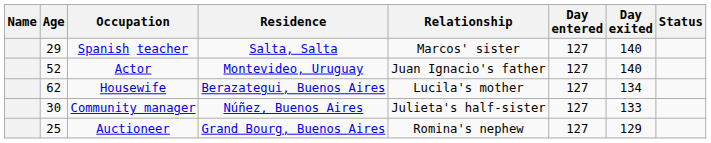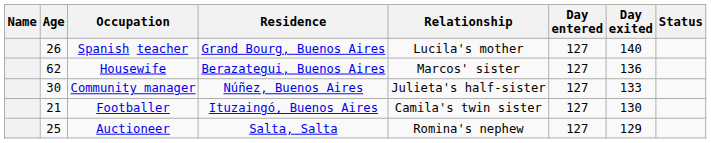 <table class="wikitable sortable" style="text-align:center;">
 <tr>
 <th scope="col">Name</th>
 <th scope="col">Age</th>
 <th scope="col" class="unsortable">Occupation</th>
 <th scope="col">Residence</th>
 <th scope="col" class="unsortable">Relationship</th>
 <th scope="col" class="unsortable">Day<br>entered</th>
 <th scope="col">Day<br>exited</th>
 <th scope="col" class="unsortable">Status</th>
 </tr>
 <tr>
 <th scope="row"></th>
-<td>29</td>
+<td>26</td>
 <td><a href='#'>Spanish</a> <a href='#'>teacher</a></td>
-<td><a href='#'>Salta, Salta</a></td>
-<td>Marcos' sister</td>
-<td>127</td>
-<td>140</td>
-<td></td>
-</tr>
-<tr>
-<th scope="row"></th>
-<td>52</td>
-<td><a href='#'>Actor</a></td>
-<td><a href='#'>Montevideo, Uruguay</a></td>
-<td>Juan Ignacio's father</td>
+<td><a href='#'>Grand Bourg, Buenos Aires</a></td>
+<td>Lucila's mother</td>
 <td>127</td>
 <td>140</td>
 <td></td>
 </tr>
 <tr>
 <th scope="row"></th>
 <td>62</td>
 <td><a href='#'>Housewife</a></td>
 <td><a href='#'>Berazategui, Buenos Aires</a></td>
-<td>Lucila's mother</td>
+<td>Marcos' sister</td>
 <td>127</td>
-<td>134</td>
+<td>136</td>
 <td></td>
 </tr>
 <tr>
 <th scope="row"></th>
 <td>30</td>
 <td><a href='#'>Community manager</a></td>
 <td><a href='#'>Núñez, Buenos Aires</a></td>
 <td>Julieta's half-sister</td>
 <td>127</td>
 <td>133</td>
 <td></td>
 </tr>
 <tr>
 <th scope="row"></th>
+<td>21</td>
+<td><a href='#'>Footballer</a></td>
+<td><a href='#'>Ituzaingó, Buenos Aires</a></td>
+<td>Camila's twin sister</td>
+<td>127</td>
+<td>130</td>
+<td></td>
+</tr>
+<tr>
+<th scope="row"></th>
 <td>25</td>
 <td><a href='#'>Auctioneer</a></td>
-<td><a href='#'>Grand Bourg, Buenos Aires</a></td>
+<td><a href='#'>Salta, Salta</a></td>
 <td>Romina's nephew</td>
 <td>127</td>
 <td>129</td>
 <td></td>
 </tr>
 </table>
